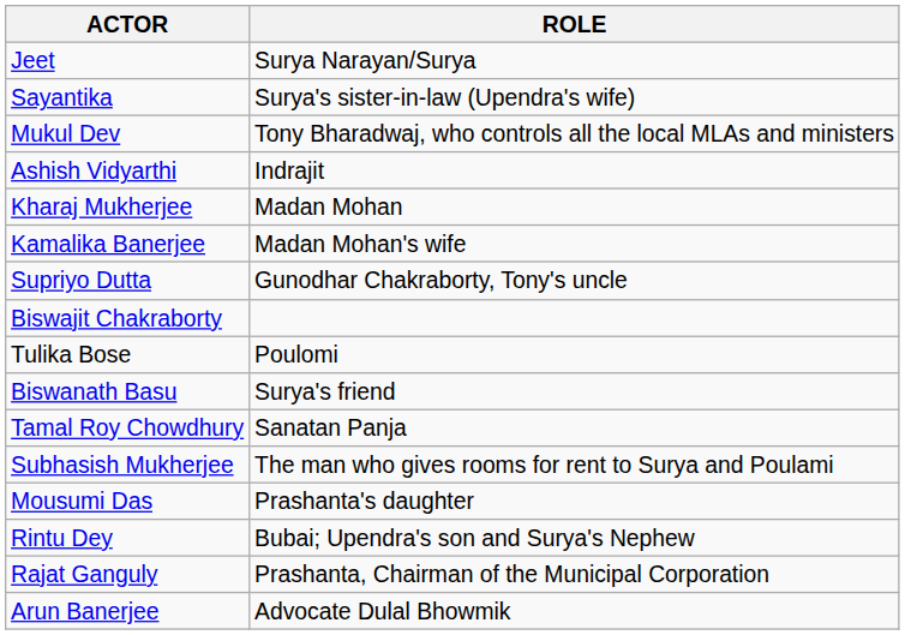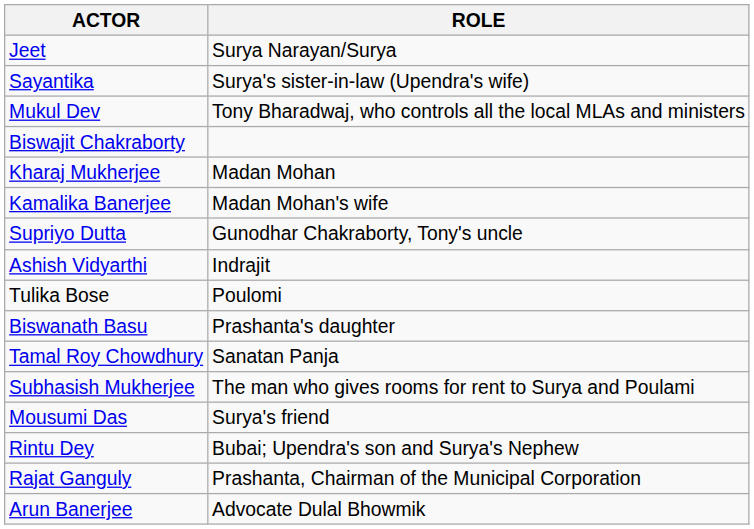 <table class="wikitable" style="font-size:95%;">
 <tr>
 <th>ACTOR</th>
 <th>ROLE</th>
 </tr>
 <tr>
 <td><a href='#'>Jeet</a></td>
 <td>Surya Narayan/Surya</td>
 </tr>
 <tr>
 <td><a href='#'>Sayantika</a></td>
 <td>Surya's sister-in-law (Upendra's wife)</td>
 </tr>
 <tr>
 <td><a href='#'>Mukul Dev</a></td>
 <td>Tony Bharadwaj, who controls all the local MLAs and ministers</td>
 </tr>
 <tr>
-<td><a href='#'>Ashish Vidyarthi</a></td>
-<td>Indrajit</td>
+<td><a href='#'>Biswajit Chakraborty</a></td>
+<td></td>
 </tr>
 <tr>
 <td><a href='#'>Kharaj Mukherjee</a></td>
 <td>Madan Mohan</td>
 </tr>
 <tr>
 <td><a href='#'>Kamalika Banerjee</a></td>
 <td>Madan Mohan's wife</td>
 </tr>
 <tr>
 <td><a href='#'>Supriyo Dutta</a></td>
 <td>Gunodhar Chakraborty, Tony's uncle</td>
 </tr>
 <tr>
-<td><a href='#'>Biswajit Chakraborty</a></td>
-<td></td>
+<td><a href='#'>Ashish Vidyarthi</a></td>
+<td>Indrajit</td>
 </tr>
 <tr>
 <td>Tulika Bose</td>
 <td>Poulomi</td>
 </tr>
 <tr>
 <td><a href='#'>Biswanath Basu</a></td>
-<td>Surya's friend</td>
+<td>Prashanta's daughter</td>
 </tr>
 <tr>
 <td><a href='#'>Tamal Roy Chowdhury</a></td>
 <td>Sanatan Panja</td>
 </tr>
 <tr>
 <td><a href='#'>Subhasish Mukherjee</a></td>
 <td>The man who gives rooms for rent to Surya and Poulami</td>
 </tr>
 <tr>
 <td><a href='#'>Mousumi Das</a></td>
-<td>Prashanta's daughter</td>
+<td>Surya's friend</td>
 </tr>
 <tr>
 <td><a href='#'>Rintu Dey</a></td>
 <td>Bubai; Upendra's son and Surya's Nephew</td>
 </tr>
 <tr>
 <td><a href='#'>Rajat Ganguly</a></td>
 <td>Prashanta, Chairman of the Municipal Corporation</td>
 </tr>
 <tr>
 <td><a href='#'>Arun Banerjee</a></td>
 <td>Advocate Dulal Bhowmik</td>
 </tr>
 </table>
